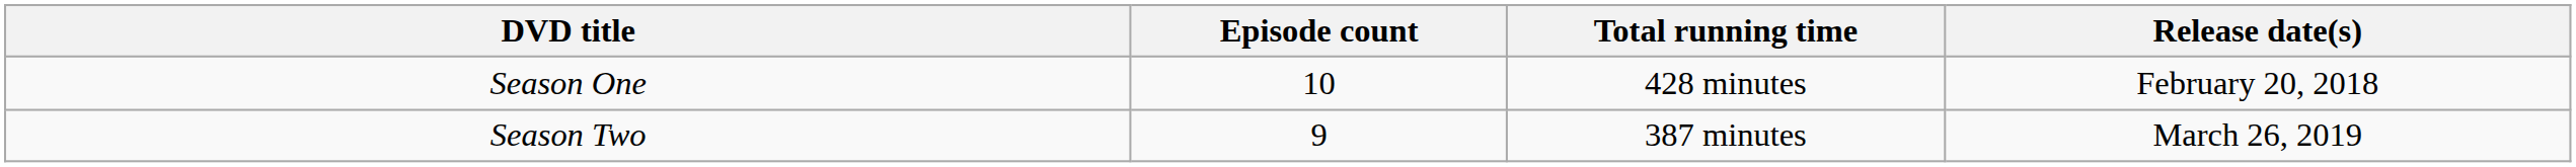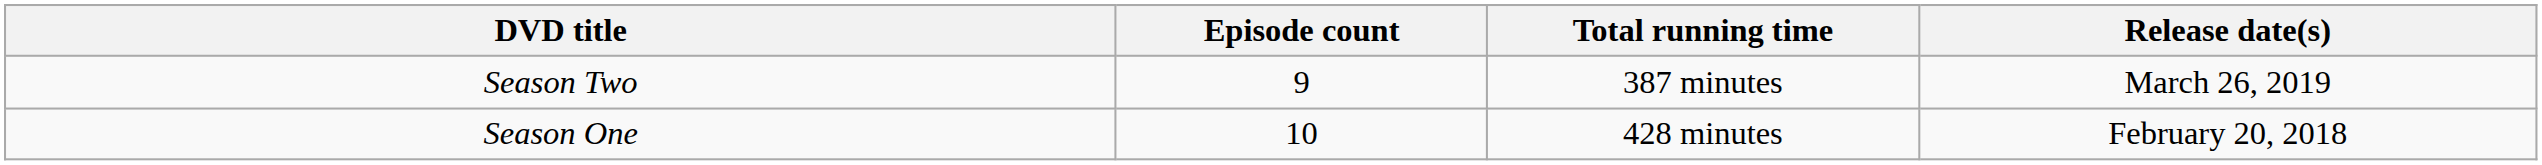 <table class="wikitable" style="text-align:center">
 <tr>
 <th style="width:18%;">DVD title</th>
 <th style="width:6%;">Episode count</th>
 <th style="width:7%;">Total running time</th>
 <th style="width:10%;">Release date(s)</th>
 </tr>
 <tr>
+<td><em>Season Two</em></td>
+<td>9</td>
+<td>387 minutes</td>
+<td>March 26, 2019</td>
+</tr>
+<tr>
 <td><em>Season One</em></td>
 <td>10</td>
 <td>428 minutes</td>
 <td>February 20, 2018</td>
 </tr>
-<tr>
-<td><em>Season Two</em></td>
-<td>9</td>
-<td>387 minutes</td>
-<td>March 26, 2019</td>
-</tr>
 </table>
